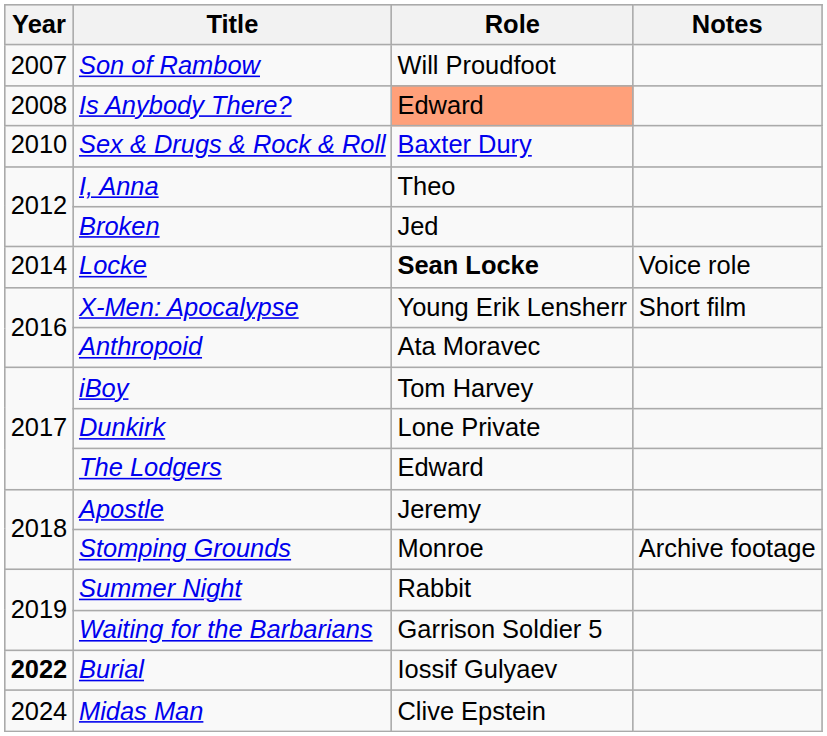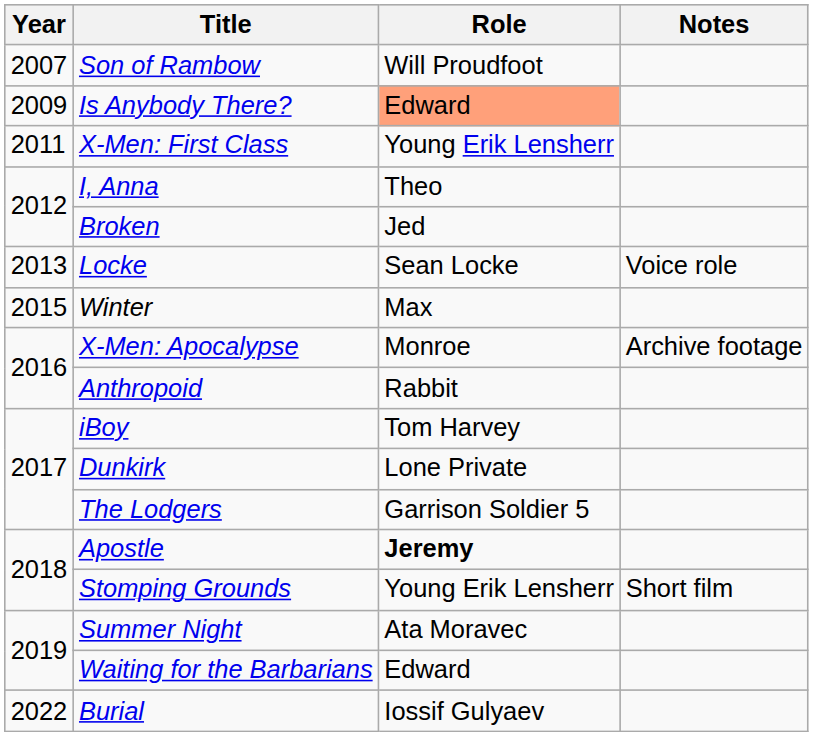 <table class="wikitable sortable">
 <tr>
 <th>Year</th>
 <th>Title</th>
 <th>Role</th>
 <th class="unsortable">Notes</th>
 </tr>
 <tr>
 <td>2007</td>
 <td><em><a href='#'>Son of Rambow</a></em></td>
 <td>Will Proudfoot</td>
 <td></td>
 </tr>
 <tr>
-<td>2008</td>
+<td>2009</td>
 <td><em><a href='#'>Is Anybody There?</a></em></td>
 <td style="background: lightsalmon;">Edward</td>
 <td></td>
 </tr>
 <tr>
-<td>2010</td>
-<td><em><a href='#'>Sex & Drugs & Rock & Roll</a></em></td>
-<td><a href='#'>Baxter Dury</a></td>
+<td>2011</td>
+<td><em><a href='#'>X-Men: First Class</a></em></td>
+<td>Young <a href='#'>Erik Lensherr</a></td>
 <td></td>
 </tr>
 <tr>
 <td rowspan="2">2012</td>
 <td><em><a href='#'>I, Anna</a></em></td>
 <td>Theo</td>
 <td></td>
 </tr>
 <tr>
 <td><em><a href='#'>Broken</a></em></td>
 <td>Jed</td>
 <td></td>
 </tr>
 <tr>
-<td>2014</td>
+<td>2013</td>
 <td><em><a href='#'>Locke</a></em></td>
-<td><strong>Sean Locke</strong></td>
+<td>Sean Locke</td>
 <td>Voice role</td>
+</tr>
+<tr>
+<td>2015</td>
+<td><em>Winter</em></td>
+<td>Max</td>
+<td></td>
 </tr>
 <tr>
 <td rowspan="2">2016</td>
 <td><em><a href='#'>X-Men: Apocalypse</a></em></td>
-<td>Young Erik Lensherr</td>
-<td>Short film</td>
+<td>Monroe</td>
+<td>Archive footage</td>
 </tr>
 <tr>
 <td><em><a href='#'>Anthropoid</a></em></td>
-<td>Ata Moravec</td>
+<td>Rabbit</td>
 <td></td>
 </tr>
 <tr>
 <td rowspan="3">2017</td>
 <td><em><a href='#'>iBoy</a></em></td>
 <td>Tom Harvey</td>
 <td></td>
 </tr>
 <tr>
 <td><em><a href='#'>Dunkirk</a></em></td>
 <td>Lone Private</td>
 <td></td>
 </tr>
 <tr>
 <td><em><a href='#'>The Lodgers</a></em></td>
-<td>Edward</td>
+<td>Garrison Soldier 5</td>
 <td></td>
 </tr>
 <tr>
 <td rowspan="2">2018</td>
 <td><em><a href='#'>Apostle</a></em></td>
-<td>Jeremy</td>
+<td><strong>Jeremy</strong></td>
 <td></td>
 </tr>
 <tr>
 <td><em><a href='#'>Stomping Grounds</a></em></td>
-<td>Monroe</td>
-<td>Archive footage</td>
+<td>Young Erik Lensherr</td>
+<td>Short film</td>
 </tr>
 <tr>
 <td rowspan="2">2019</td>
 <td><em><a href='#'>Summer Night</a></em></td>
-<td>Rabbit</td>
+<td>Ata Moravec</td>
 <td></td>
 </tr>
 <tr>
 <td><em><a href='#'>Waiting for the Barbarians</a></em></td>
-<td>Garrison Soldier 5</td>
+<td>Edward</td>
 <td></td>
 </tr>
 <tr>
-<td><strong>2022</strong></td>
+<td>2022</td>
 <td><em><a href='#'>Burial</a></em></td>
 <td>Iossif Gulyaev</td>
 <td></td>
 </tr>
-<tr>
-<td>2024</td>
-<td><em><a href='#'>Midas Man</a></em></td>
-<td>Clive Epstein</td>
-<td></td>
-</tr>
 </table>
